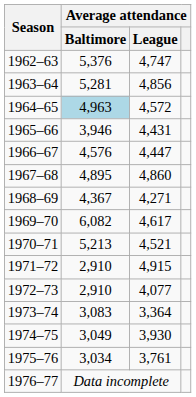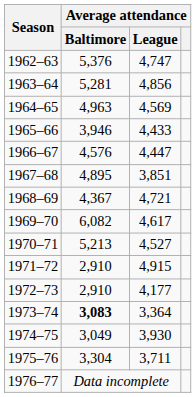 <table class="wikitable" style="text-align:center">
 <tr>
 <th rowspan="2">Season</th>
 <th colspan="3">Average attendance</th>
 </tr>
 <tr>
 <th>Baltimore</th>
 <th>League</th>
 <th> </th>
 </tr>
 <tr>
 <td>1962–63</td>
 <td>5,376</td>
 <td>4,747</td>
 <td></td>
 </tr>
 <tr>
 <td>1963–64</td>
 <td>5,281</td>
 <td>4,856</td>
 <td></td>
 </tr>
 <tr>
 <td>1964–65</td>
-<td style="background: lightblue;">4,963</td>
-<td>4,572</td>
+<td>4,963</td>
+<td>4,569</td>
 <td></td>
 </tr>
 <tr>
 <td>1965–66</td>
 <td>3,946</td>
-<td>4,431</td>
+<td>4,433</td>
 <td></td>
 </tr>
 <tr>
 <td>1966–67</td>
 <td>4,576</td>
 <td>4,447</td>
 <td></td>
 </tr>
 <tr>
 <td>1967–68</td>
 <td>4,895</td>
-<td>4,860</td>
+<td>3,851</td>
 <td></td>
 </tr>
 <tr>
 <td>1968–69</td>
 <td>4,367</td>
-<td>4,271</td>
+<td>4,721</td>
 <td></td>
 </tr>
 <tr>
 <td>1969–70</td>
 <td>6,082</td>
 <td>4,617</td>
 <td></td>
 </tr>
 <tr>
 <td>1970–71</td>
 <td>5,213</td>
-<td>4,521</td>
+<td>4,527</td>
 <td></td>
 </tr>
 <tr>
 <td>1971–72</td>
 <td>2,910</td>
 <td>4,915</td>
 <td></td>
 </tr>
 <tr>
 <td>1972–73</td>
 <td>2,910</td>
-<td>4,077</td>
+<td>4,177</td>
 <td></td>
 </tr>
 <tr>
 <td>1973–74</td>
-<td>3,083</td>
+<td><strong>3,083</strong></td>
 <td>3,364</td>
 <td></td>
 </tr>
 <tr>
 <td>1974–75</td>
 <td>3,049</td>
 <td>3,930</td>
 <td></td>
 </tr>
 <tr>
 <td>1975–76</td>
-<td>3,034</td>
-<td>3,761</td>
+<td>3,304</td>
+<td>3,711</td>
 <td></td>
 </tr>
 <tr>
 <td>1976–77</td>
 <td colspan="2"><em>Data incomplete</em></td>
 <td></td>
 </tr>
 </table>
